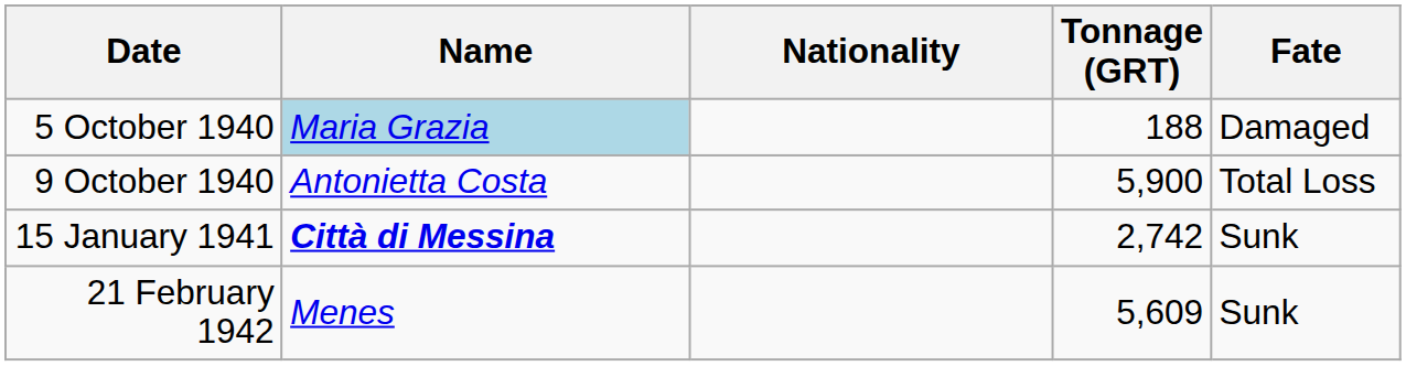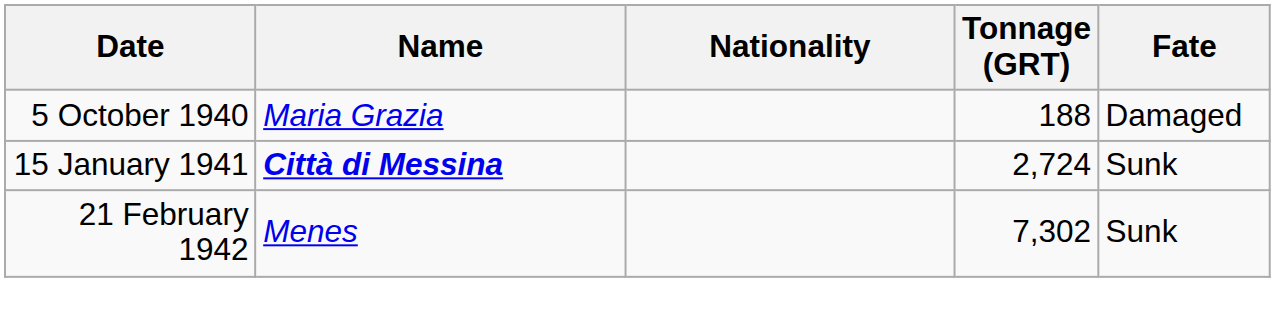 <table class="wikitable">
 <tr>
 <th width="120px">Date</th>
 <th width="180px">Name</th>
 <th width="160px">Nationality</th>
 <th width="25px">Tonnage<br>(GRT)</th>
 <th width="80px">Fate</th>
 </tr>
 <tr>
 <td align="right">5 October 1940</td>
-<td align="left" style="background: lightblue;"><a href='#'><em>Maria Grazia</em></a></td>
+<td align="left"><a href='#'><em>Maria Grazia</em></a></td>
 <td align="left"></td>
 <td align="right">188</td>
 <td align="left">Damaged</td>
 </tr>
 <tr>
-<td align="right">9 October 1940</td>
-<td align="left"><a href='#'><em>Antonietta Costa</em></a></td>
-<td align="left"></td>
-<td align="right">5,900</td>
-<td align="left">Total Loss</td>
-</tr>
-<tr>
 <td align="right">15 January 1941</td>
 <td align="left"><strong><a href='#'><em>Città di Messina</em></a></strong></td>
 <td align="left"></td>
-<td align="right">2,742</td>
+<td align="right">2,724</td>
 <td align="left">Sunk</td>
 </tr>
 <tr>
 <td align="right">21 February 1942</td>
 <td align="left"><a href='#'><em>Menes</em></a></td>
 <td align="left"></td>
-<td align="right">5,609</td>
+<td align="right">7,302</td>
 <td align="left">Sunk</td>
 </tr>
 </table>
